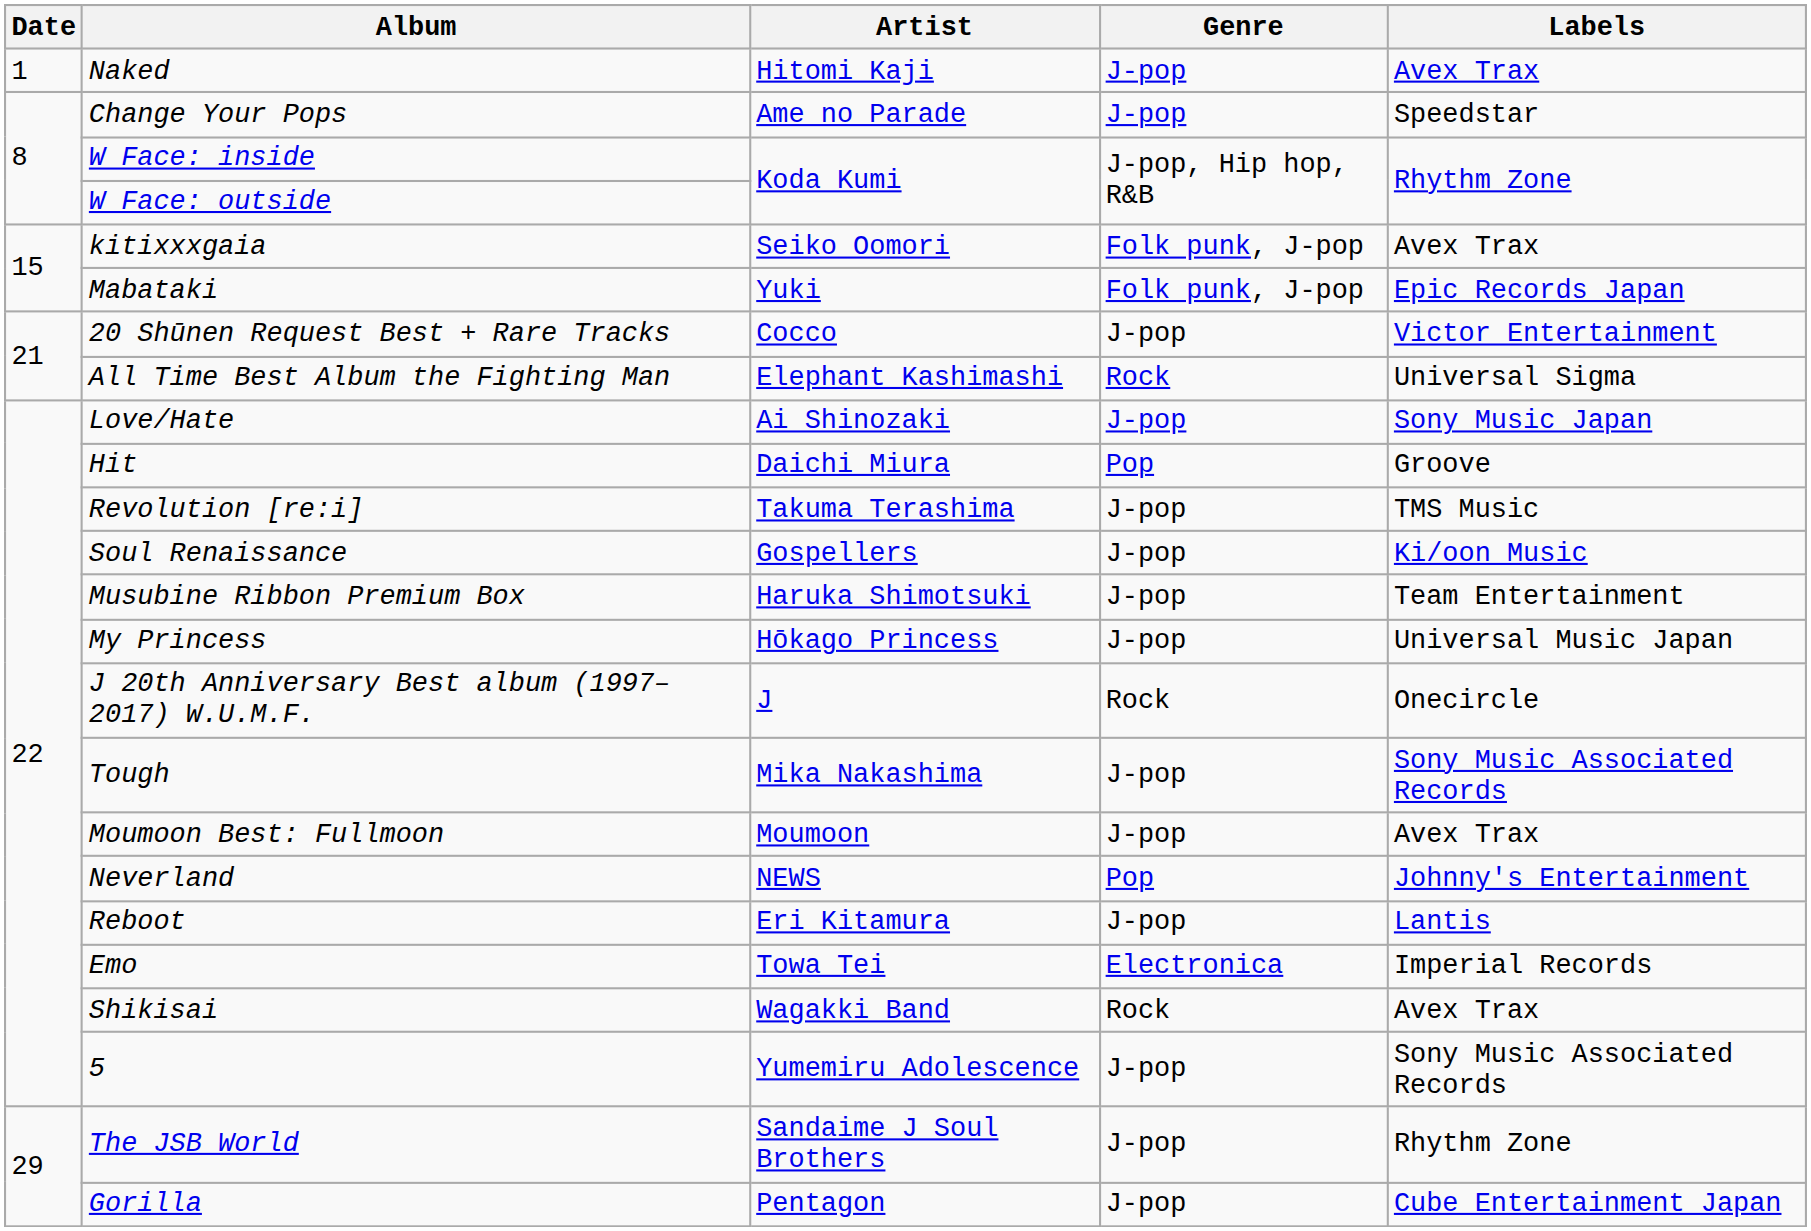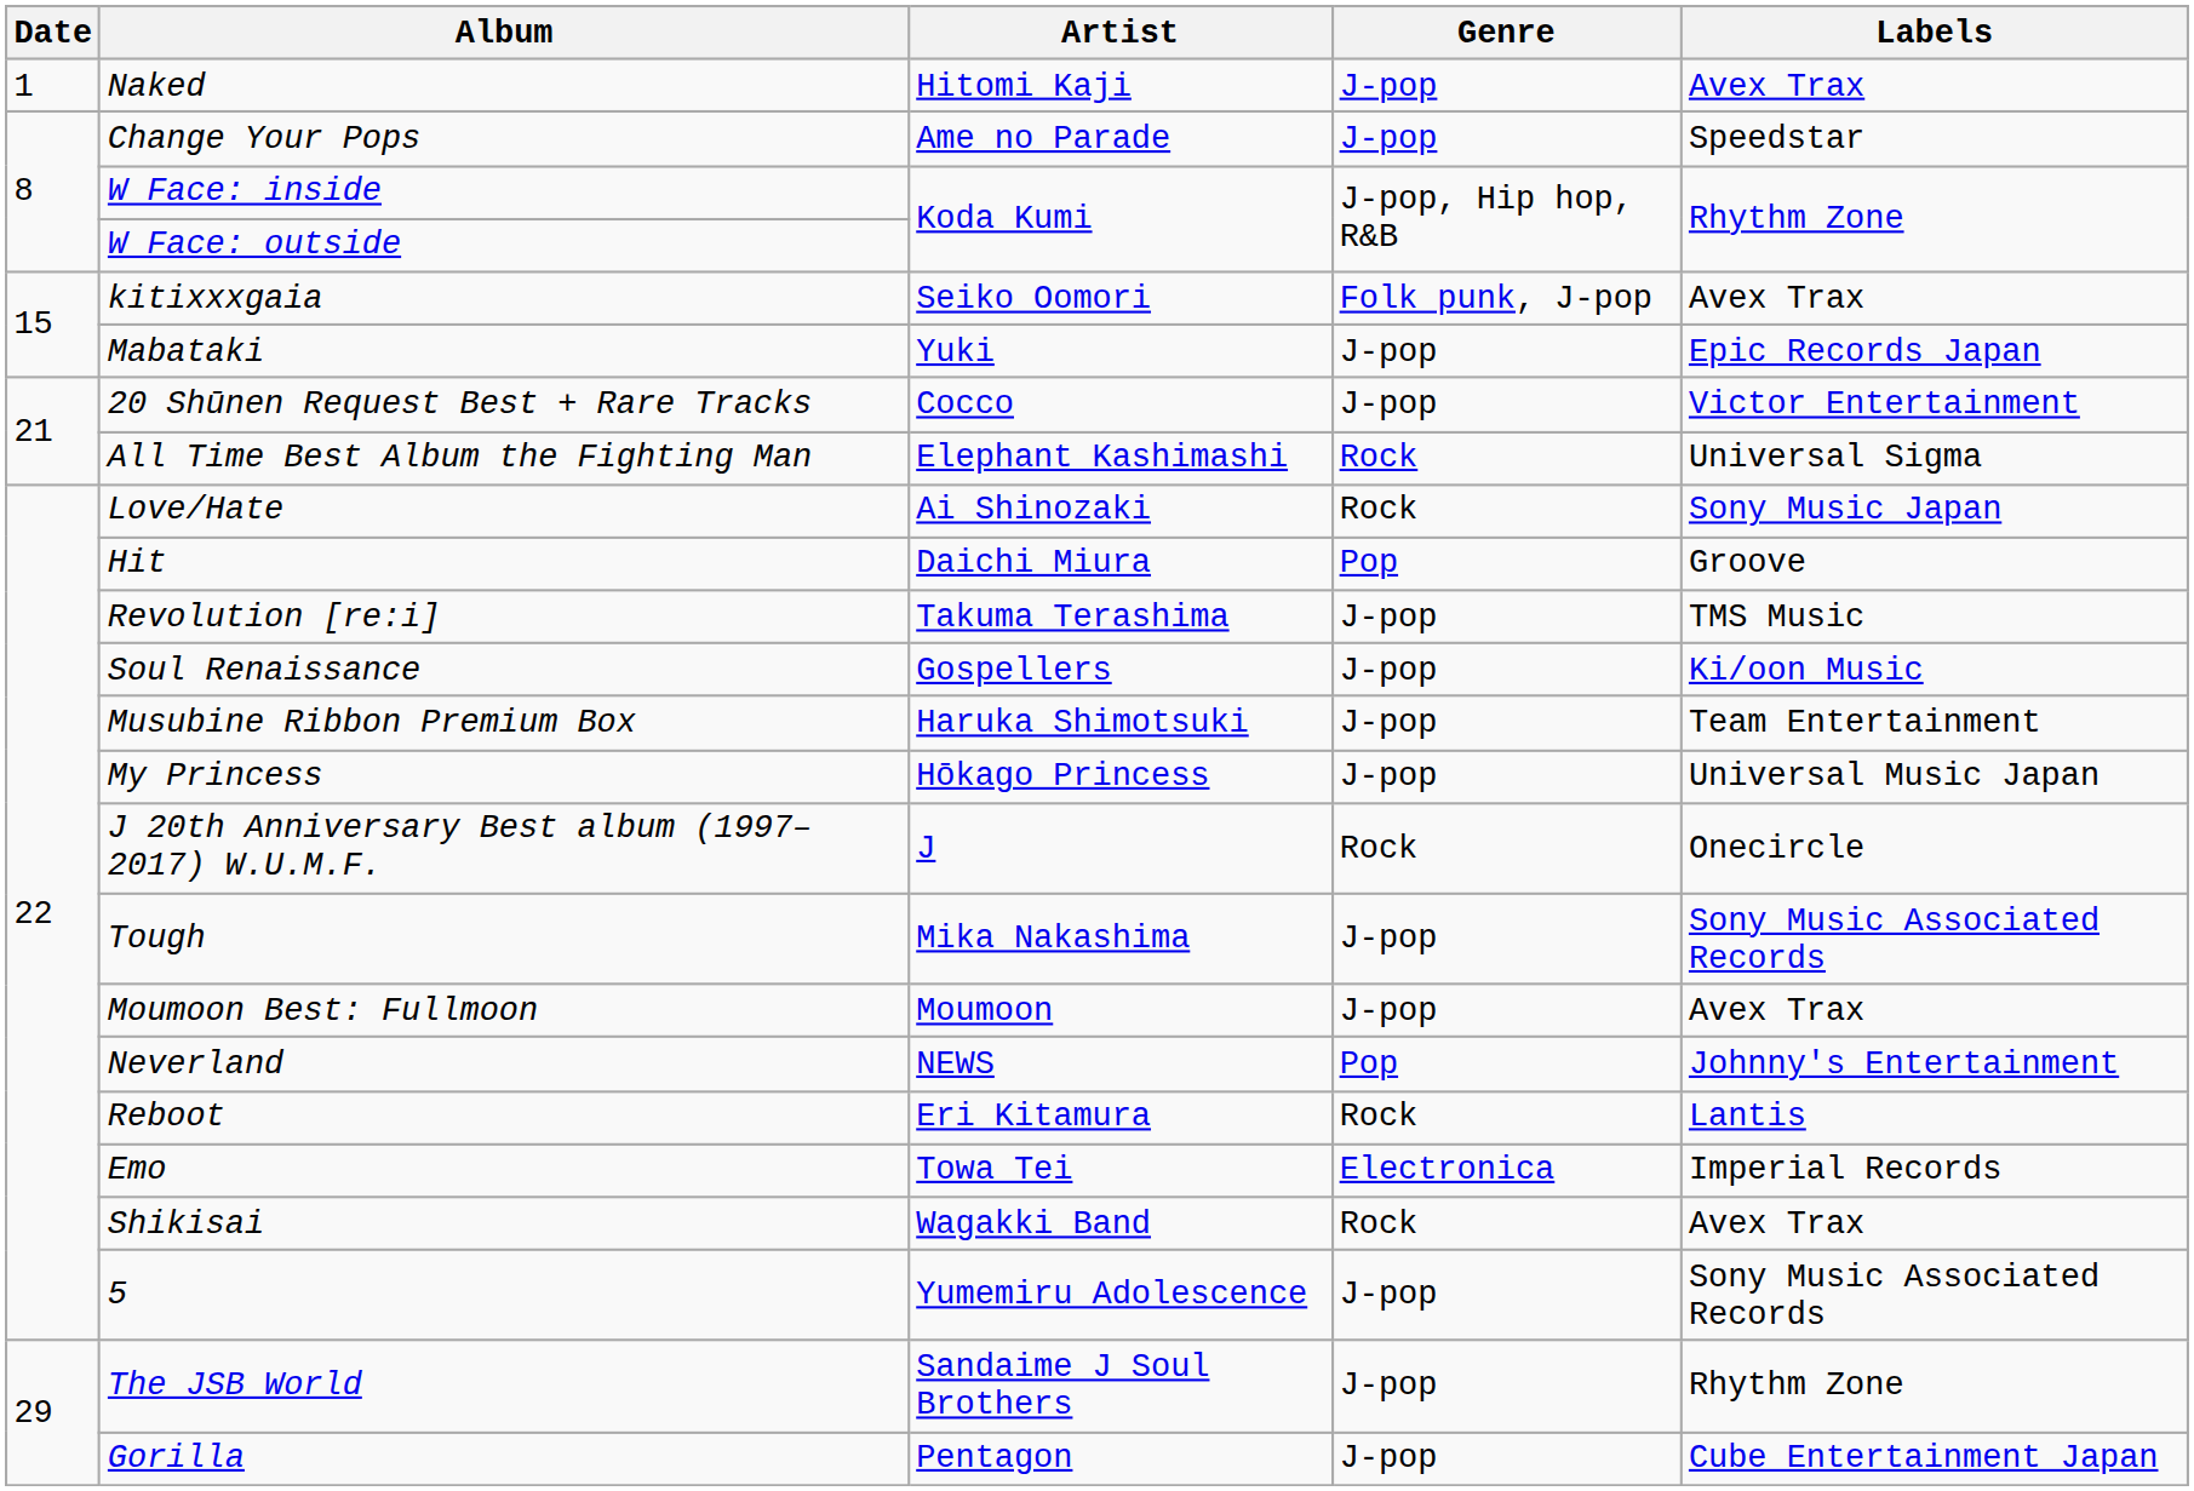 <table class="wikitable">
 <tr>
 <th>Date</th>
 <th>Album</th>
 <th>Artist</th>
 <th>Genre</th>
 <th>Labels</th>
 </tr>
 <tr>
 <td>1</td>
 <td><em>Naked</em></td>
 <td><a href='#'>Hitomi Kaji</a></td>
 <td><a href='#'>J-pop</a></td>
 <td><a href='#'>Avex Trax</a></td>
 </tr>
 <tr>
 <td rowspan="3">8</td>
 <td><em>Change Your Pops</em></td>
 <td><a href='#'>Ame no Parade</a></td>
 <td><a href='#'>J-pop</a></td>
 <td>Speedstar</td>
 </tr>
 <tr>
 <td><em><a href='#'>W Face: inside</a></em></td>
 <td rowspan="2"><a href='#'>Koda Kumi</a></td>
 <td rowspan="2">J-pop, Hip hop, R&B</td>
 <td rowspan="2"><a href='#'>Rhythm Zone</a></td>
 </tr>
 <tr>
 <td><em><a href='#'>W Face: outside</a></em></td>
 </tr>
 <tr>
 <td rowspan="2">15</td>
 <td><em>kitixxxgaia</em></td>
 <td><a href='#'>Seiko Oomori</a></td>
 <td><a href='#'>Folk punk</a>, J-pop</td>
 <td>Avex Trax</td>
 </tr>
 <tr>
 <td><em>Mabataki </em></td>
 <td><a href='#'>Yuki</a></td>
-<td><a href='#'>Folk punk</a>, J-pop</td>
+<td>J-pop</td>
 <td><a href='#'>Epic Records Japan</a></td>
 </tr>
 <tr>
 <td rowspan="2">21</td>
 <td><em>20 Shūnen Request Best + Rare Tracks</em></td>
 <td><a href='#'>Cocco</a></td>
 <td>J-pop</td>
 <td><a href='#'>Victor Entertainment</a></td>
 </tr>
 <tr>
 <td><em>All Time Best Album the Fighting Man</em></td>
 <td><a href='#'>Elephant Kashimashi</a></td>
 <td><a href='#'>Rock</a></td>
 <td>Universal Sigma</td>
 </tr>
 <tr>
 <td rowspan="14">22</td>
 <td><em>Love/Hate</em></td>
 <td><a href='#'>Ai Shinozaki</a></td>
-<td><a href='#'>J-pop</a></td>
+<td>Rock</td>
 <td><a href='#'>Sony Music Japan</a></td>
 </tr>
 <tr>
 <td><em>Hit</em></td>
 <td><a href='#'>Daichi Miura</a></td>
 <td><a href='#'>Pop</a></td>
 <td>Groove</td>
 </tr>
 <tr>
 <td><em>Revolution [re:i]</em></td>
 <td><a href='#'>Takuma Terashima</a></td>
 <td>J-pop</td>
 <td>TMS Music</td>
 </tr>
 <tr>
 <td><em>Soul Renaissance</em></td>
 <td><a href='#'>Gospellers</a></td>
 <td>J-pop</td>
 <td><a href='#'>Ki/oon Music</a></td>
 </tr>
 <tr>
 <td><em>Musubine Ribbon Premium Box</em></td>
 <td><a href='#'>Haruka Shimotsuki</a></td>
 <td>J-pop</td>
 <td>Team Entertainment</td>
 </tr>
 <tr>
 <td><em>My Princess</em></td>
 <td><a href='#'>Hōkago Princess</a></td>
 <td>J-pop</td>
 <td>Universal Music Japan</td>
 </tr>
 <tr>
 <td><em>J 20th Anniversary Best album (1997–2017) W.U.M.F.</em></td>
 <td><a href='#'>J</a></td>
 <td>Rock</td>
 <td>Onecircle</td>
 </tr>
 <tr>
 <td><em>Tough</em></td>
 <td><a href='#'>Mika Nakashima</a></td>
 <td>J-pop</td>
 <td><a href='#'>Sony Music Associated Records</a></td>
 </tr>
 <tr>
 <td><em>Moumoon Best: Fullmoon</em></td>
 <td><a href='#'>Moumoon</a></td>
 <td>J-pop</td>
 <td>Avex Trax</td>
 </tr>
 <tr>
 <td><em>Neverland</em></td>
 <td><a href='#'>NEWS</a></td>
 <td><a href='#'>Pop</a></td>
 <td><a href='#'>Johnny's Entertainment</a></td>
 </tr>
 <tr>
 <td><em>Reboot</em></td>
 <td><a href='#'>Eri Kitamura</a></td>
-<td>J-pop</td>
+<td>Rock</td>
 <td><a href='#'>Lantis</a></td>
 </tr>
 <tr>
 <td><em>Emo</em></td>
 <td><a href='#'>Towa Tei</a></td>
 <td><a href='#'>Electronica</a></td>
 <td>Imperial Records</td>
 </tr>
 <tr>
 <td><em>Shikisai</em></td>
 <td><a href='#'>Wagakki Band</a></td>
 <td>Rock</td>
 <td>Avex Trax</td>
 </tr>
 <tr>
 <td><em>5</em></td>
 <td><a href='#'>Yumemiru Adolescence</a></td>
 <td>J-pop</td>
 <td>Sony Music Associated Records</td>
 </tr>
 <tr>
 <td rowspan="2">29</td>
 <td><em><a href='#'>The JSB World</a></em></td>
 <td><a href='#'>Sandaime J Soul Brothers</a></td>
 <td>J-pop</td>
 <td>Rhythm Zone</td>
 </tr>
 <tr>
 <td><em><a href='#'>Gorilla</a></em></td>
 <td><a href='#'>Pentagon</a></td>
 <td>J-pop</td>
 <td><a href='#'>Cube Entertainment Japan</a></td>
 </tr>
 </table>
